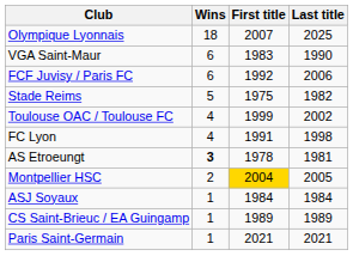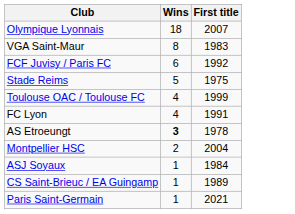 <table class="wikitable sortable" style="text-align: center;">
 <tr>
 <th scope="col">Club</th>
 <th scope="col">Wins</th>
 <th scope="col">First title</th>
-<th scope="col">Last title</th>
 </tr>
 <tr>
 <td align=left><a href='#'>Olympique Lyonnais</a></td>
 <td>18</td>
 <td>2007</td>
-<td>2025</td>
 </tr>
 <tr>
 <td align=left>VGA Saint-Maur</td>
-<td>6</td>
+<td>8</td>
 <td>1983</td>
-<td>1990</td>
 </tr>
 <tr>
 <td align=left><a href='#'>FCF Juvisy / Paris FC</a></td>
 <td>6</td>
 <td>1992</td>
-<td>2006</td>
 </tr>
 <tr>
 <td align=left><a href='#'>Stade Reims</a></td>
 <td>5</td>
 <td>1975</td>
-<td>1982</td>
 </tr>
 <tr>
 <td align=left><a href='#'>Toulouse OAC / Toulouse FC</a></td>
 <td>4</td>
 <td>1999</td>
-<td>2002</td>
 </tr>
 <tr>
 <td align=left>FC Lyon</td>
 <td>4</td>
 <td>1991</td>
-<td>1998</td>
 </tr>
 <tr>
 <td align=left>AS Etroeungt</td>
 <td><strong>3</strong></td>
 <td>1978</td>
-<td>1981</td>
 </tr>
 <tr>
 <td align=left><a href='#'>Montpellier HSC</a></td>
 <td>2</td>
-<td style="background: gold;">2004</td>
-<td>2005</td>
+<td>2004</td>
 </tr>
 <tr>
 <td align=left><a href='#'>ASJ Soyaux</a></td>
 <td>1</td>
-<td>1984</td>
 <td>1984</td>
 </tr>
 <tr>
 <td align=left><a href='#'>CS Saint-Brieuc / EA Guingamp</a></td>
 <td>1</td>
 <td>1989</td>
-<td>1989</td>
 </tr>
 <tr>
 <td align=left><a href='#'>Paris Saint-Germain</a></td>
 <td>1</td>
 <td>2021</td>
-<td>2021</td>
 </tr>
 </table>
